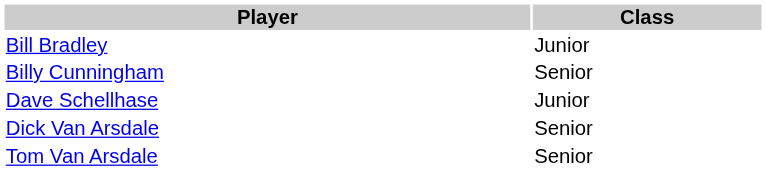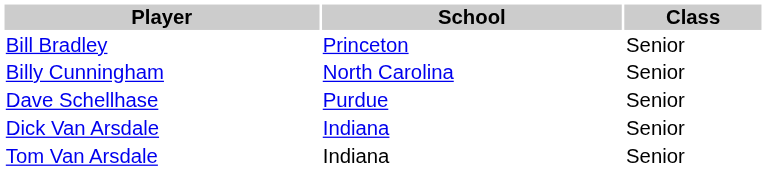 <table style="width:600px" "border:'1' 'solid' 'gray' ">
 <tr>
 <th style="background:#ccc; width:23%;">Player</th>
+<th style="background:#ccc; width:22%;">School</th>
 <th style="background:#ccc; width:10%;">Class</th>
 </tr>
 <tr>
 <td><a href='#'>Bill Bradley</a></td>
-<td>Junior</td>
+<td><a href='#'>Princeton</a></td>
+<td>Senior</td>
 </tr>
 <tr>
 <td><a href='#'>Billy Cunningham</a></td>
+<td><a href='#'>North Carolina</a></td>
 <td>Senior</td>
 </tr>
 <tr>
 <td><a href='#'>Dave Schellhase</a></td>
-<td>Junior</td>
+<td><a href='#'>Purdue</a></td>
+<td>Senior</td>
 </tr>
 <tr>
 <td><a href='#'>Dick Van Arsdale</a></td>
+<td><a href='#'>Indiana</a></td>
 <td>Senior</td>
 </tr>
 <tr>
 <td><a href='#'>Tom Van Arsdale</a></td>
+<td>Indiana</td>
 <td>Senior</td>
 </tr>
 </table>
